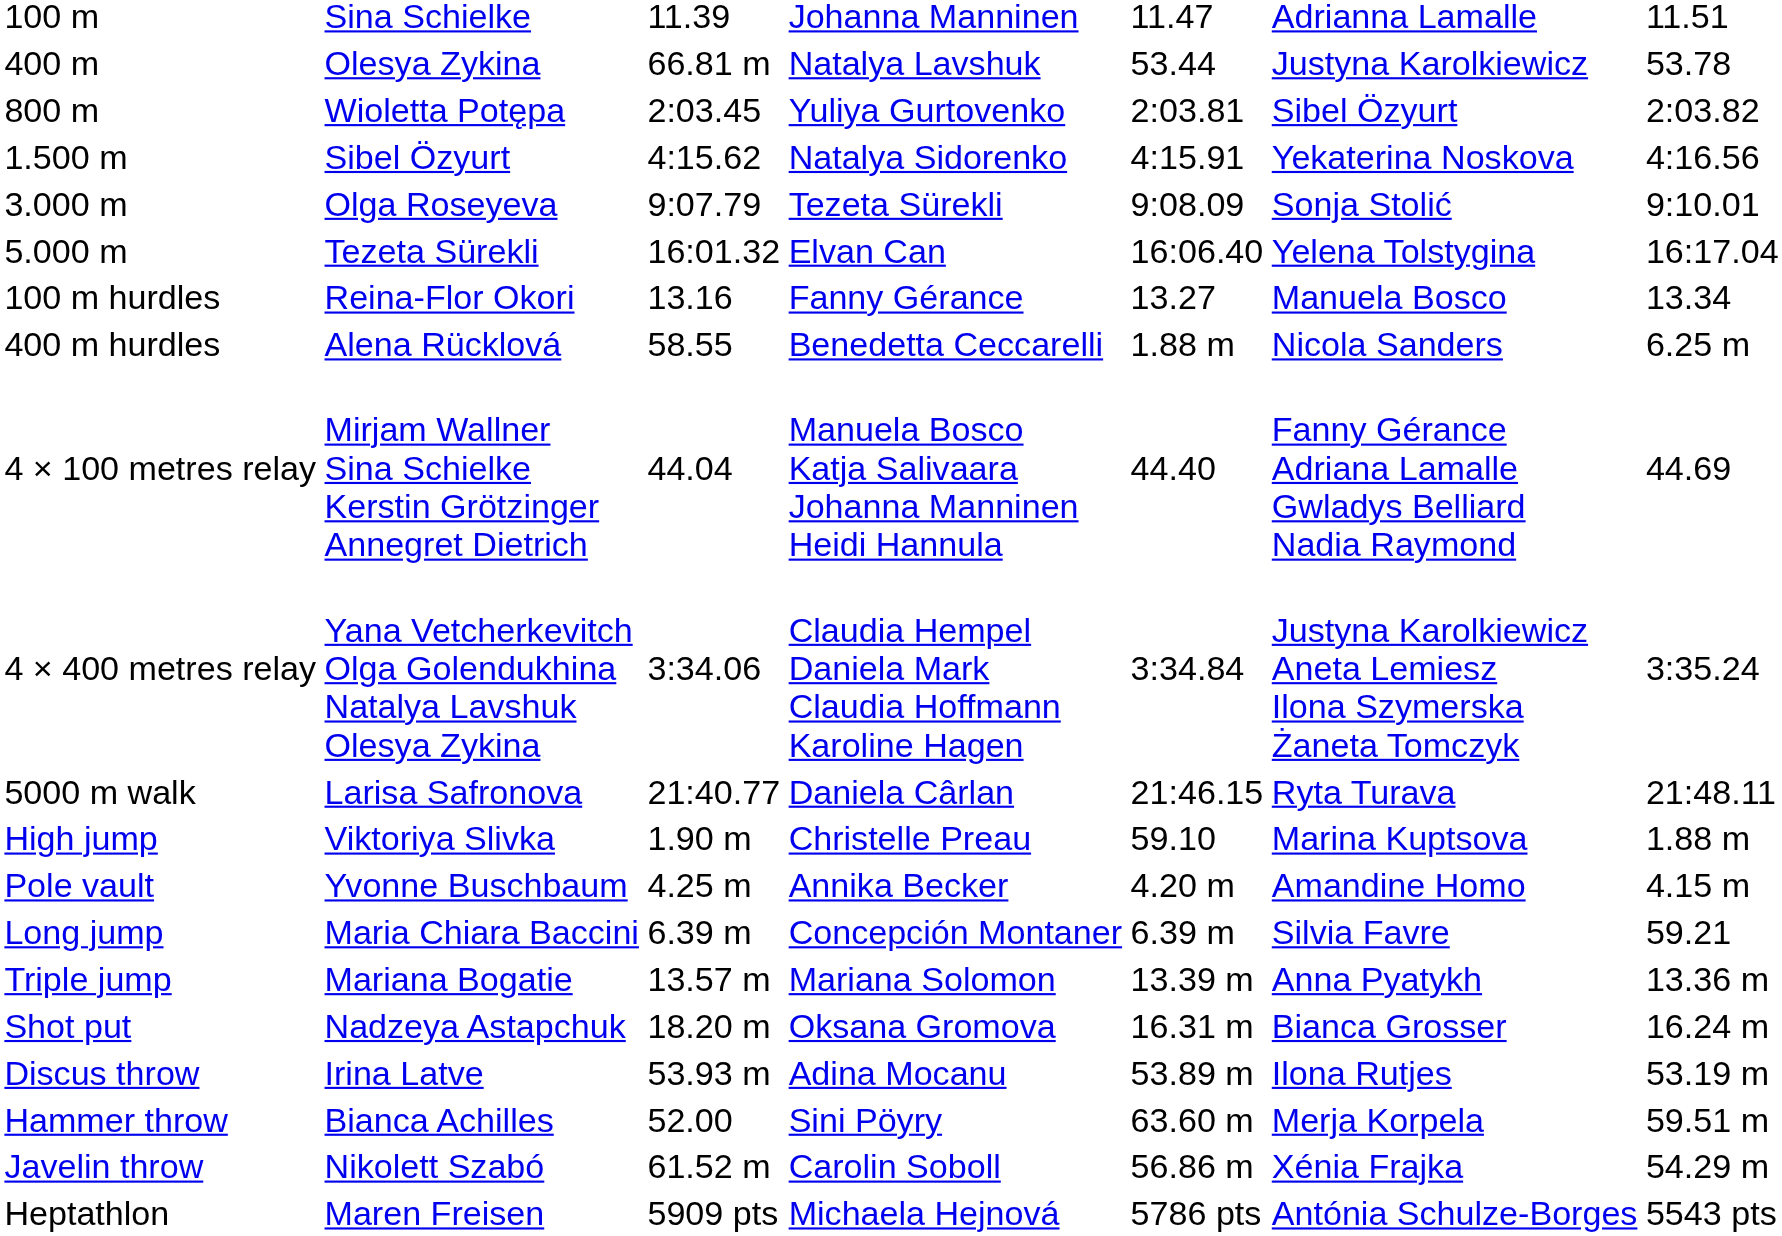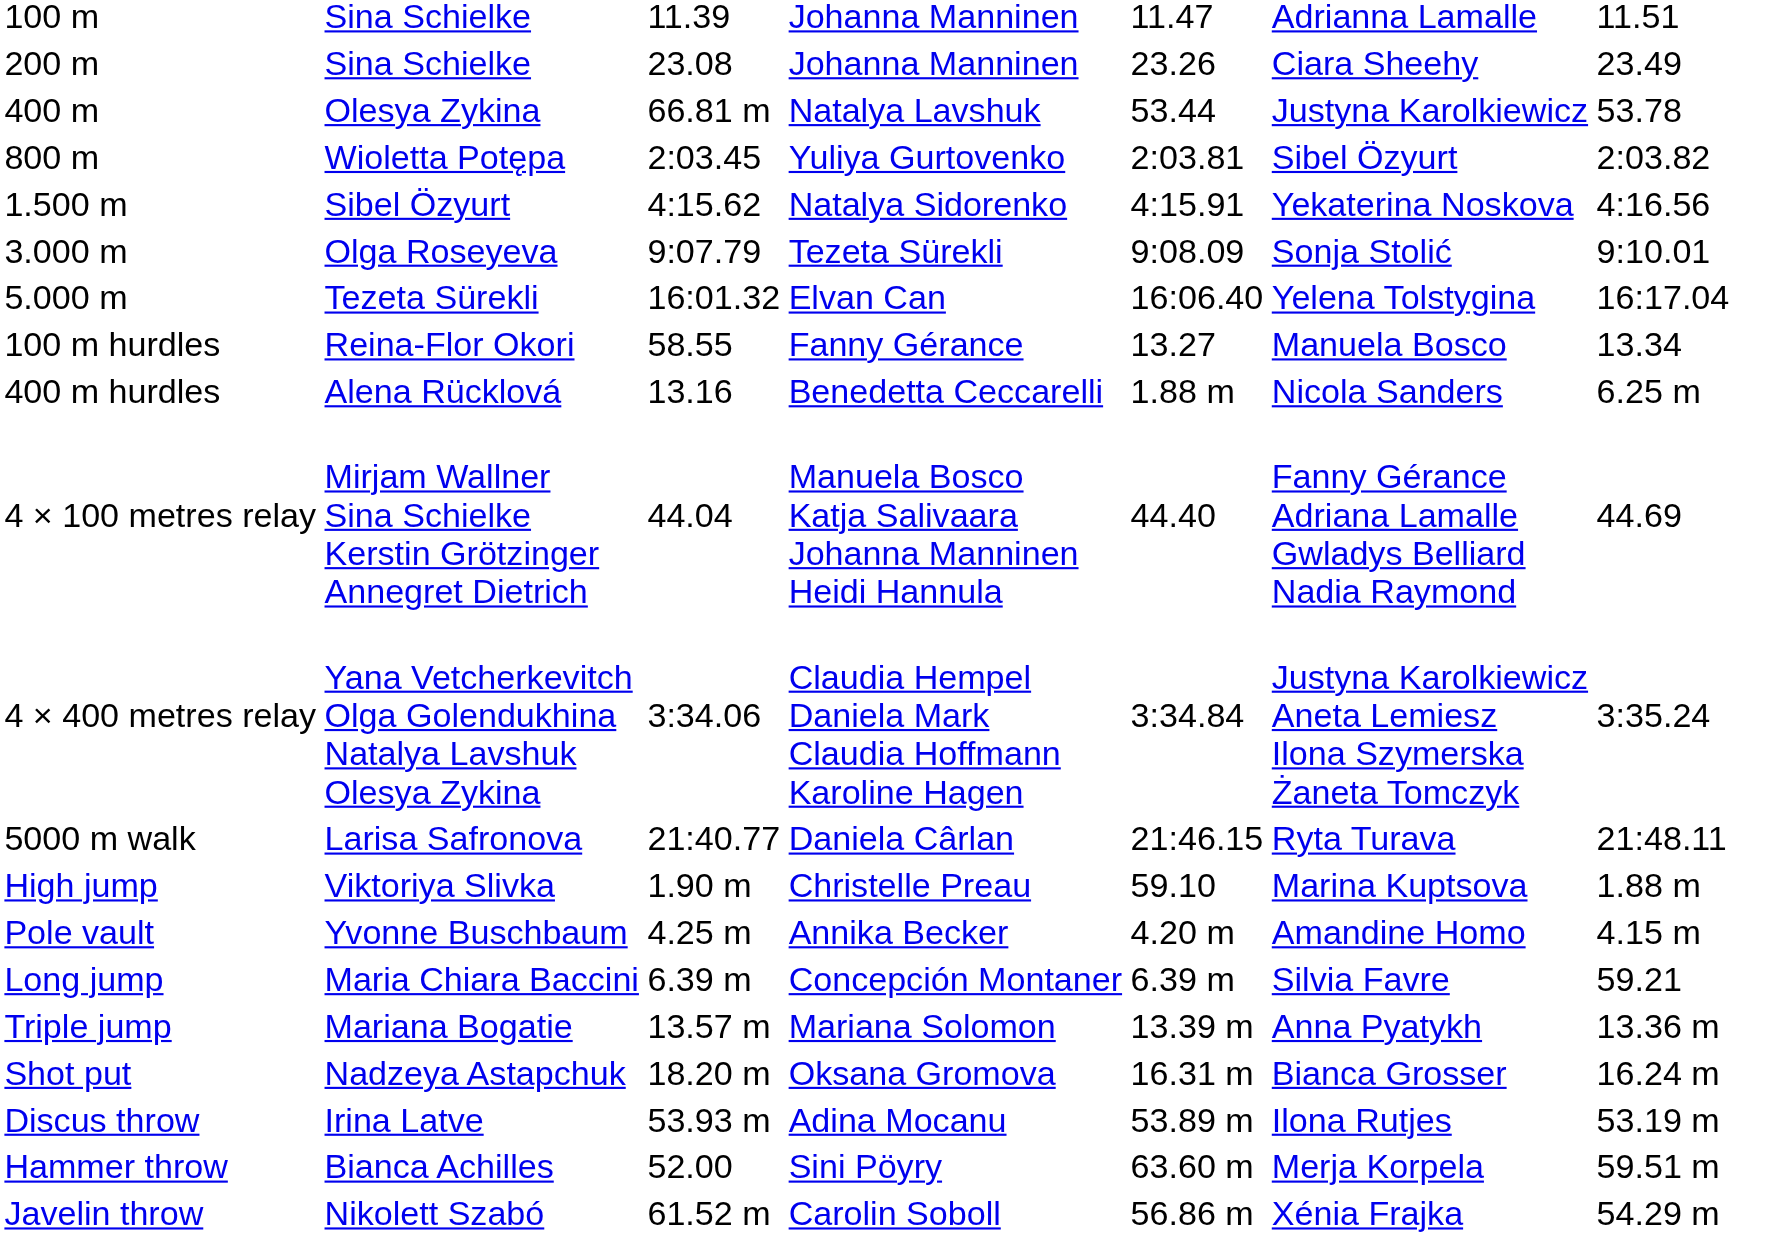 <table>
 <tr>
 <td>100 m</td>
 <td><a href='#'>Sina Schielke</a><br></td>
 <td>11.39</td>
 <td><a href='#'>Johanna Manninen</a><br></td>
 <td>11.47</td>
 <td><a href='#'>Adrianna Lamalle</a><br></td>
 <td>11.51</td>
+</tr>
+<tr>
+<td>200 m</td>
+<td><a href='#'>Sina Schielke</a><br></td>
+<td>23.08</td>
+<td><a href='#'>Johanna Manninen</a><br></td>
+<td>23.26</td>
+<td><a href='#'>Ciara Sheehy</a><br></td>
+<td>23.49</td>
 </tr>
 <tr>
 <td>400 m</td>
 <td><a href='#'>Olesya Zykina</a><br></td>
 <td>66.81 m</td>
 <td><a href='#'>Natalya Lavshuk</a><br></td>
 <td>53.44</td>
 <td><a href='#'>Justyna Karolkiewicz</a><br></td>
 <td>53.78</td>
 </tr>
 <tr>
 <td>800 m</td>
 <td><a href='#'>Wioletta Potępa</a><br></td>
 <td>2:03.45</td>
 <td><a href='#'>Yuliya Gurtovenko</a><br></td>
 <td>2:03.81</td>
 <td><a href='#'>Sibel Özyurt</a><br></td>
 <td>2:03.82</td>
 </tr>
 <tr>
 <td>1.500 m</td>
 <td><a href='#'>Sibel Özyurt</a><br></td>
 <td>4:15.62</td>
 <td><a href='#'>Natalya Sidorenko</a><br></td>
 <td>4:15.91</td>
 <td><a href='#'>Yekaterina Noskova</a><br></td>
 <td>4:16.56</td>
 </tr>
 <tr>
 <td>3.000 m</td>
 <td><a href='#'>Olga Roseyeva</a><br></td>
 <td>9:07.79</td>
 <td><a href='#'>Tezeta Sürekli</a><br></td>
 <td>9:08.09</td>
 <td><a href='#'>Sonja Stolić</a><br></td>
 <td>9:10.01</td>
 </tr>
 <tr>
 <td>5.000 m</td>
 <td><a href='#'>Tezeta Sürekli</a><br></td>
 <td>16:01.32</td>
 <td><a href='#'>Elvan Can</a><br></td>
 <td>16:06.40</td>
 <td><a href='#'>Yelena Tolstygina</a><br></td>
 <td>16:17.04</td>
 </tr>
 <tr>
 <td>100 m hurdles</td>
 <td><a href='#'>Reina-Flor Okori</a><br></td>
-<td>13.16</td>
+<td>58.55</td>
 <td><a href='#'>Fanny Gérance</a><br></td>
 <td>13.27</td>
 <td><a href='#'>Manuela Bosco</a><br></td>
 <td>13.34</td>
 </tr>
 <tr>
 <td>400 m hurdles</td>
 <td><a href='#'>Alena Rücklová</a><br></td>
-<td>58.55</td>
+<td>13.16</td>
 <td><a href='#'>Benedetta Ceccarelli</a><br></td>
 <td>1.88 m</td>
 <td><a href='#'>Nicola Sanders</a><br></td>
 <td>6.25 m</td>
 </tr>
 <tr>
 <td>4 × 100 metres relay</td>
 <td><br><a href='#'>Mirjam Wallner</a><br><a href='#'>Sina Schielke</a><br><a href='#'>Kerstin Grötzinger</a><br><a href='#'>Annegret Dietrich</a></td>
 <td>44.04</td>
 <td><br><a href='#'>Manuela Bosco</a><br><a href='#'>Katja Salivaara</a><br><a href='#'>Johanna Manninen</a><br><a href='#'>Heidi Hannula</a></td>
 <td>44.40</td>
 <td><br><a href='#'>Fanny Gérance</a><br><a href='#'>Adriana Lamalle</a><br><a href='#'>Gwladys Belliard</a><br><a href='#'>Nadia Raymond</a></td>
 <td>44.69</td>
 </tr>
 <tr>
 <td>4 × 400 metres relay</td>
 <td><br><a href='#'>Yana Vetcherkevitch</a><br><a href='#'>Olga Golendukhina</a><br><a href='#'>Natalya Lavshuk</a><br><a href='#'>Olesya Zykina</a></td>
 <td>3:34.06</td>
 <td><br><a href='#'>Claudia Hempel</a><br><a href='#'>Daniela Mark</a><br><a href='#'>Claudia Hoffmann</a><br><a href='#'>Karoline Hagen</a></td>
 <td>3:34.84</td>
 <td><br><a href='#'>Justyna Karolkiewicz</a><br><a href='#'>Aneta Lemiesz</a><br><a href='#'>Ilona Szymerska</a><br><a href='#'>Żaneta Tomczyk</a></td>
 <td>3:35.24</td>
 </tr>
 <tr>
 <td>5000 m walk</td>
 <td><a href='#'>Larisa Safronova</a><br></td>
 <td>21:40.77</td>
 <td><a href='#'>Daniela Cârlan</a><br></td>
 <td>21:46.15</td>
 <td><a href='#'>Ryta Turava</a><br></td>
 <td>21:48.11</td>
 </tr>
 <tr>
 <td><a href='#'>High jump</a></td>
 <td><a href='#'>Viktoriya Slivka</a><br></td>
 <td>1.90 m</td>
 <td><a href='#'>Christelle Preau</a><br></td>
 <td>59.10</td>
 <td><a href='#'>Marina Kuptsova</a><br></td>
 <td>1.88 m</td>
 </tr>
 <tr>
 <td><a href='#'>Pole vault</a></td>
 <td><a href='#'>Yvonne Buschbaum</a><br></td>
 <td>4.25 m</td>
 <td><a href='#'>Annika Becker</a><br></td>
 <td>4.20 m</td>
 <td><a href='#'>Amandine Homo</a><br></td>
 <td>4.15 m</td>
 </tr>
 <tr>
 <td><a href='#'>Long jump</a></td>
 <td><a href='#'>Maria Chiara Baccini</a><br></td>
 <td>6.39 m</td>
 <td><a href='#'>Concepción Montaner</a><br></td>
 <td>6.39 m</td>
 <td><a href='#'>Silvia Favre</a><br></td>
 <td>59.21</td>
 </tr>
 <tr>
 <td><a href='#'>Triple jump</a></td>
 <td><a href='#'>Mariana Bogatie</a><br></td>
 <td>13.57 m</td>
 <td><a href='#'>Mariana Solomon</a><br></td>
 <td>13.39 m</td>
 <td><a href='#'>Anna Pyatykh</a><br></td>
 <td>13.36 m</td>
 </tr>
 <tr>
 <td><a href='#'>Shot put</a></td>
 <td><a href='#'>Nadzeya Astapchuk</a><br></td>
 <td>18.20 m</td>
 <td><a href='#'>Oksana Gromova</a><br></td>
 <td>16.31 m</td>
 <td><a href='#'>Bianca Grosser</a><br></td>
 <td>16.24 m</td>
 </tr>
 <tr>
 <td><a href='#'>Discus throw</a></td>
 <td><a href='#'>Irina Latve</a><br></td>
 <td>53.93 m</td>
 <td><a href='#'>Adina Mocanu</a><br></td>
 <td>53.89 m</td>
 <td><a href='#'>Ilona Rutjes</a><br></td>
 <td>53.19 m</td>
 </tr>
 <tr>
 <td><a href='#'>Hammer throw</a></td>
 <td><a href='#'>Bianca Achilles</a><br></td>
 <td>52.00</td>
 <td><a href='#'>Sini Pöyry</a><br></td>
 <td>63.60 m</td>
 <td><a href='#'>Merja Korpela</a><br></td>
 <td>59.51 m</td>
 </tr>
 <tr>
 <td><a href='#'>Javelin throw</a></td>
 <td><a href='#'>Nikolett Szabó</a><br></td>
 <td>61.52 m</td>
 <td><a href='#'>Carolin Soboll</a><br></td>
 <td>56.86 m</td>
 <td><a href='#'>Xénia Frajka</a><br></td>
 <td>54.29 m</td>
 </tr>
-<tr>
-<td>Heptathlon</td>
-<td><a href='#'>Maren Freisen</a><br></td>
-<td>5909 pts</td>
-<td><a href='#'>Michaela Hejnová</a><br></td>
-<td>5786 pts</td>
-<td><a href='#'>Antónia Schulze-Borges</a><br></td>
-<td>5543 pts</td>
-</tr>
 </table>
